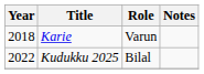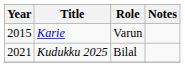 <table class="wikitable sortable">
 <tr>
 <th>Year</th>
 <th>Title</th>
 <th>Role</th>
 <th class="unsortable">Notes</th>
 </tr>
 <tr>
-<td>2018</td>
+<td>2015</td>
 <td><em><a href='#'>Karie</a></em></td>
 <td>Varun</td>
 <td></td>
 </tr>
 <tr>
-<td>2022</td>
+<td>2021</td>
 <td><em>Kudukku 2025</em></td>
 <td>Bilal</td>
 <td></td>
 </tr>
 <tr>
 </tr>
 </table>
